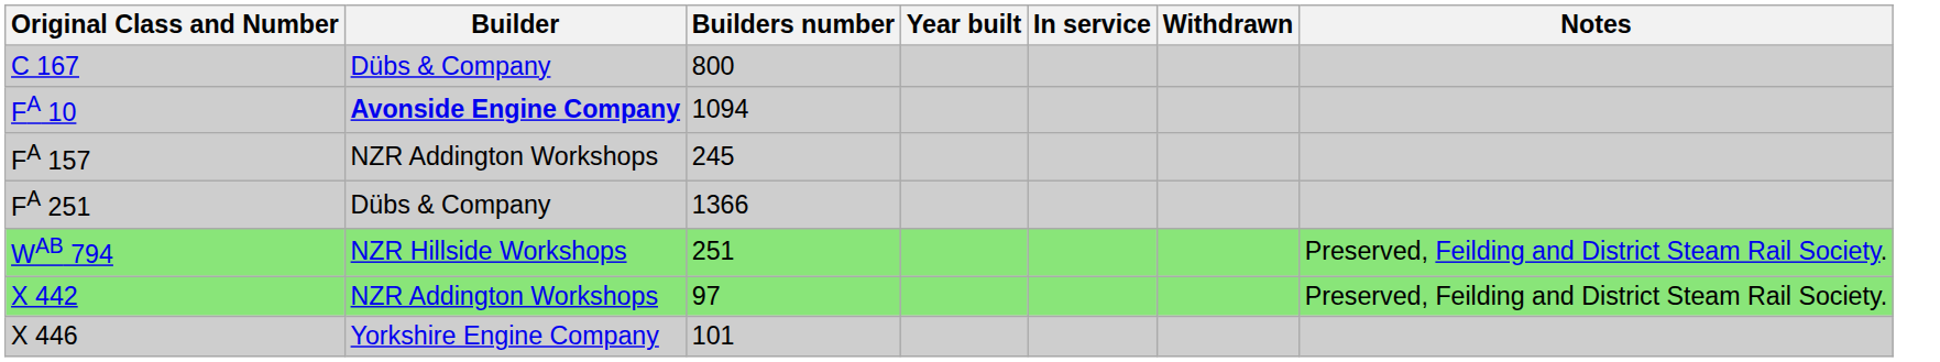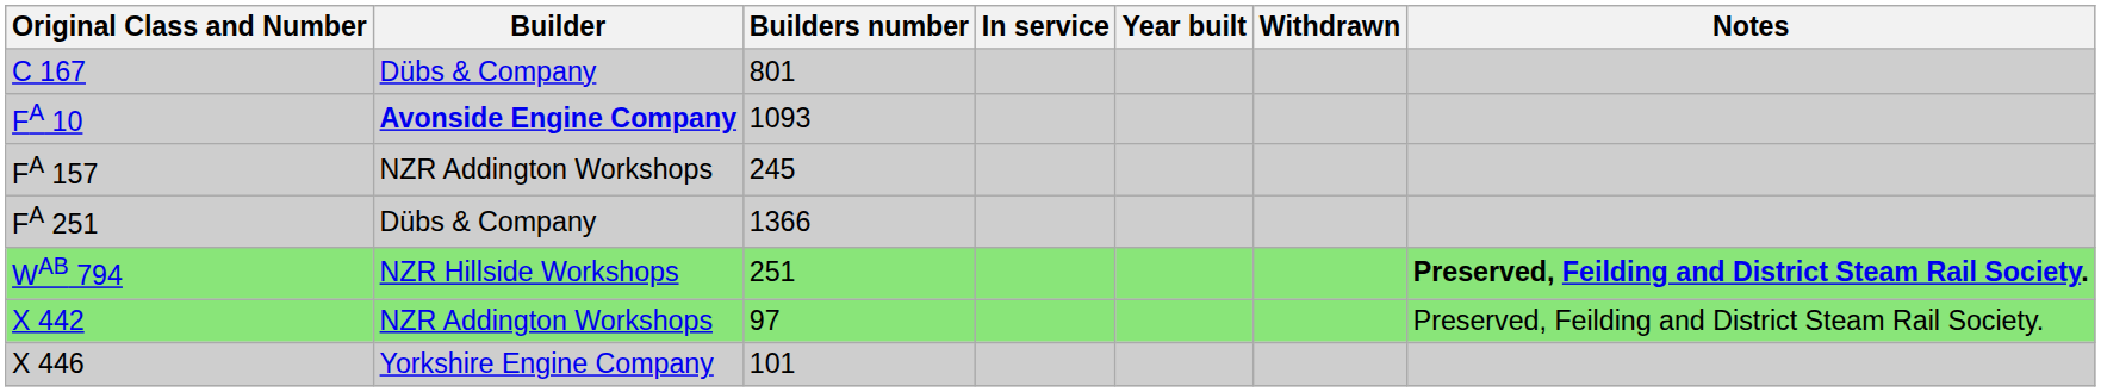 <table class="sortable wikitable" border="1">
 <tr>
 <th>Original Class and Number</th>
 <th>Builder</th>
 <th>Builders number</th>
+<th>In service</th>
 <th>Year built</th>
-<th>In service</th>
 <th>Withdrawn</th>
 <th>Notes</th>
 </tr>
 <tr style="background:#cecece;">
 <td><a href='#'>C 167</a></td>
 <td><a href='#'>Dübs & Company</a></td>
-<td>800</td>
+<td>801</td>
 <td></td>
 <td></td>
 <td></td>
 <td></td>
 </tr>
 <tr style="background:#cecece;">
 <td><a href='#'>F<sup>A</sup> 10</a></td>
 <td><strong><a href='#'>Avonside Engine Company</a></strong></td>
-<td>1094</td>
+<td>1093</td>
 <td></td>
 <td></td>
 <td></td>
 <td></td>
 </tr>
 <tr style="background:#cecece;">
 <td>F<sup>A</sup> 157</td>
 <td>NZR Addington Workshops</td>
 <td>245</td>
 <td></td>
 <td></td>
 <td></td>
 <td></td>
 </tr>
 <tr style="background:#cecece;">
 <td>F<sup>A</sup> 251</td>
 <td>Dübs & Company</td>
 <td>1366</td>
 <td></td>
 <td></td>
 <td></td>
 <td></td>
 </tr>
 <tr style="background:#89E579;">
 <td><a href='#'>W<sup>AB</sup> 794</a></td>
 <td><a href='#'>NZR Hillside Workshops</a></td>
 <td>251</td>
 <td></td>
 <td></td>
 <td></td>
-<td>Preserved, <a href='#'>Feilding and District Steam Rail Society</a>.</td>
+<td><strong>Preserved, <a href='#'>Feilding and District Steam Rail Society</a>.</strong></td>
 </tr>
 <tr style="background:#89E579;">
 <td><a href='#'>X 442</a></td>
 <td><a href='#'>NZR Addington Workshops</a></td>
 <td>97</td>
 <td></td>
 <td></td>
 <td></td>
 <td>Preserved, Feilding and District Steam Rail Society.</td>
 </tr>
 <tr style="background:#cecece;">
 <td>X 446</td>
 <td><a href='#'>Yorkshire Engine Company</a></td>
 <td>101</td>
 <td></td>
 <td></td>
 <td></td>
 <td></td>
 </tr>
 </table>
